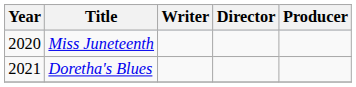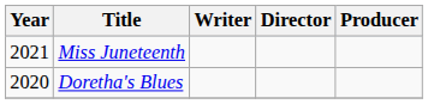 <table class="wikitable sortable">
 <tr style="background:#b0c4de; text-align:center;">
 <th>Year</th>
 <th>Title</th>
 <th>Writer</th>
 <th>Director</th>
 <th>Producer</th>
 </tr>
 <tr>
-<td>2020</td>
+<td>2021</td>
 <td><em><a href='#'>Miss Juneteenth</a></em></td>
 <td></td>
 <td></td>
 <td></td>
 </tr>
 <tr>
-<td>2021</td>
+<td>2020</td>
 <td><em><a href='#'>Doretha's Blues</a></em></td>
 <td></td>
 <td></td>
 <td></td>
 </tr>
 <tr>
 </tr>
 </table>
